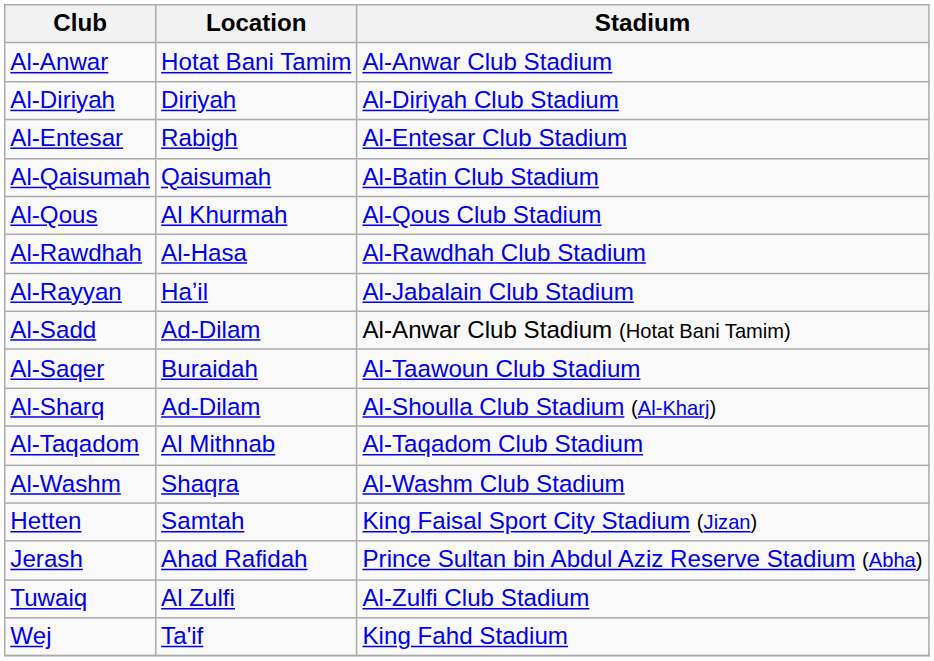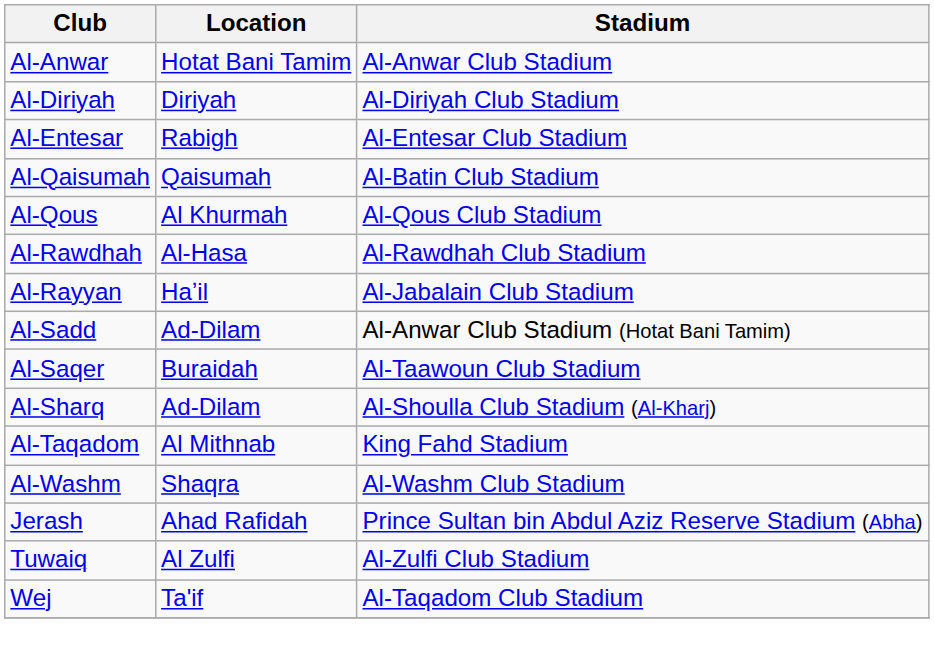 <table class="wikitable sortable">
 <tr>
 <th>Club</th>
 <th>Location</th>
 <th>Stadium</th>
 </tr>
 <tr>
 <td><a href='#'>Al-Anwar</a></td>
 <td><a href='#'>Hotat Bani Tamim</a></td>
 <td><a href='#'>Al-Anwar Club Stadium</a></td>
 </tr>
 <tr>
 <td><a href='#'>Al-Diriyah</a></td>
 <td><a href='#'>Diriyah</a></td>
 <td><a href='#'>Al-Diriyah Club Stadium</a></td>
 </tr>
 <tr>
 <td><a href='#'>Al-Entesar</a></td>
 <td><a href='#'>Rabigh</a></td>
 <td><a href='#'>Al-Entesar Club Stadium</a></td>
 </tr>
 <tr>
 <td><a href='#'>Al-Qaisumah</a></td>
 <td><a href='#'>Qaisumah</a></td>
 <td><a href='#'>Al-Batin Club Stadium</a> </td>
 </tr>
 <tr>
 <td><a href='#'>Al-Qous</a></td>
 <td><a href='#'>Al Khurmah</a></td>
 <td><a href='#'>Al-Qous Club Stadium</a></td>
 </tr>
 <tr>
 <td><a href='#'>Al-Rawdhah</a></td>
 <td><a href='#'>Al-Hasa</a> </td>
 <td><a href='#'>Al-Rawdhah Club Stadium</a></td>
 </tr>
 <tr>
 <td><a href='#'>Al-Rayyan</a></td>
 <td><a href='#'>Haʼil</a></td>
 <td><a href='#'>Al-Jabalain Club Stadium</a></td>
 </tr>
 <tr>
 <td><a href='#'>Al-Sadd</a></td>
 <td><a href='#'>Ad-Dilam</a> </td>
 <td>Al-Anwar Club Stadium <small>(Hotat Bani Tamim)</small></td>
 </tr>
 <tr>
 <td><a href='#'>Al-Saqer</a></td>
 <td><a href='#'>Buraidah</a> </td>
 <td><a href='#'>Al-Taawoun Club Stadium</a></td>
 </tr>
 <tr>
 <td><a href='#'>Al-Sharq</a></td>
 <td><a href='#'>Ad-Dilam</a></td>
 <td><a href='#'>Al-Shoulla Club Stadium</a> <small>(<a href='#'>Al-Kharj</a>)</small></td>
 </tr>
 <tr>
 <td><a href='#'>Al-Taqadom</a></td>
 <td><a href='#'>Al Mithnab</a></td>
-<td><a href='#'>Al-Taqadom Club Stadium</a></td>
+<td><a href='#'>King Fahd Stadium</a></td>
 </tr>
 <tr>
 <td><a href='#'>Al-Washm</a></td>
 <td><a href='#'>Shaqra</a></td>
 <td><a href='#'>Al-Washm Club Stadium</a></td>
-</tr>
-<tr>
-<td><a href='#'>Hetten</a></td>
-<td><a href='#'>Samtah</a></td>
-<td><a href='#'>King Faisal Sport City Stadium</a> <small>(<a href='#'>Jizan</a>)</small></td>
 </tr>
 <tr>
 <td><a href='#'>Jerash</a></td>
 <td><a href='#'>Ahad Rafidah</a></td>
 <td><a href='#'>Prince Sultan bin Abdul Aziz Reserve Stadium</a> <small>(<a href='#'>Abha</a>)</small></td>
 </tr>
 <tr>
 <td><a href='#'>Tuwaiq</a></td>
 <td><a href='#'>Al Zulfi</a></td>
 <td><a href='#'>Al-Zulfi Club Stadium</a></td>
 </tr>
 <tr>
 <td><a href='#'>Wej</a></td>
 <td><a href='#'>Ta'if</a></td>
-<td><a href='#'>King Fahd Stadium</a></td>
+<td><a href='#'>Al-Taqadom Club Stadium</a></td>
 </tr>
 <tr>
 </tr>
 </table>
